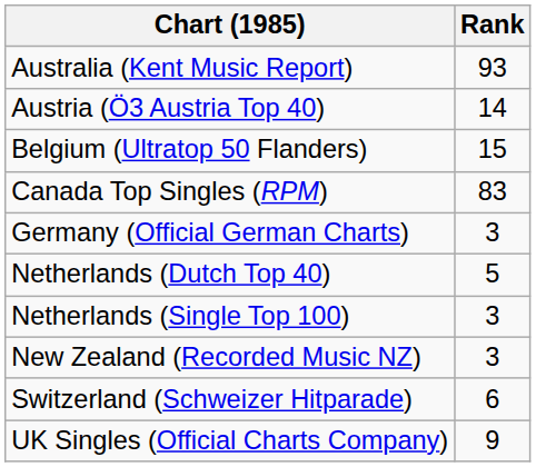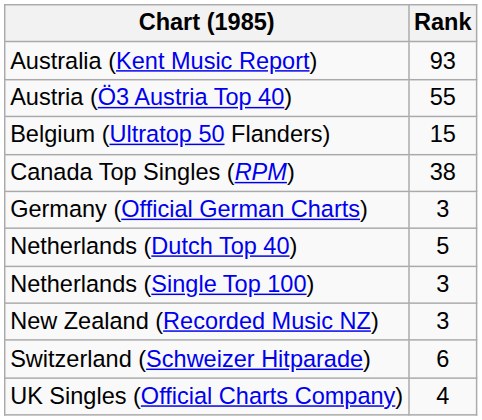 <table class="wikitable sortable">
 <tr>
 <th>Chart (1985)</th>
 <th>Rank</th>
 </tr>
 <tr>
 <td>Australia (<a href='#'>Kent Music Report</a>)</td>
 <td align="center">93</td>
 </tr>
 <tr>
 <td>Austria (<a href='#'>Ö3 Austria Top 40</a>)</td>
-<td align="center">14</td>
+<td align="center">55</td>
 </tr>
 <tr>
 <td>Belgium (<a href='#'>Ultratop 50</a> Flanders)</td>
 <td align="center">15</td>
 </tr>
 <tr>
 <td>Canada Top Singles (<em><a href='#'>RPM</a></em>)</td>
-<td align="center">83</td>
+<td align="center">38</td>
 </tr>
 <tr>
 <td>Germany (<a href='#'>Official German Charts</a>)</td>
 <td align="center">3</td>
 </tr>
 <tr>
 <td>Netherlands (<a href='#'>Dutch Top 40</a>)</td>
 <td align="center">5</td>
 </tr>
 <tr>
 <td>Netherlands (<a href='#'>Single Top 100</a>)</td>
 <td align="center">3</td>
 </tr>
 <tr>
 <td>New Zealand (<a href='#'>Recorded Music NZ</a>)</td>
 <td align="center">3</td>
 </tr>
 <tr>
 <td>Switzerland (<a href='#'>Schweizer Hitparade</a>)</td>
 <td align="center">6</td>
 </tr>
 <tr>
 <td>UK Singles (<a href='#'>Official Charts Company</a>)</td>
-<td align="center">9</td>
+<td align="center">4</td>
 </tr>
 </table>
